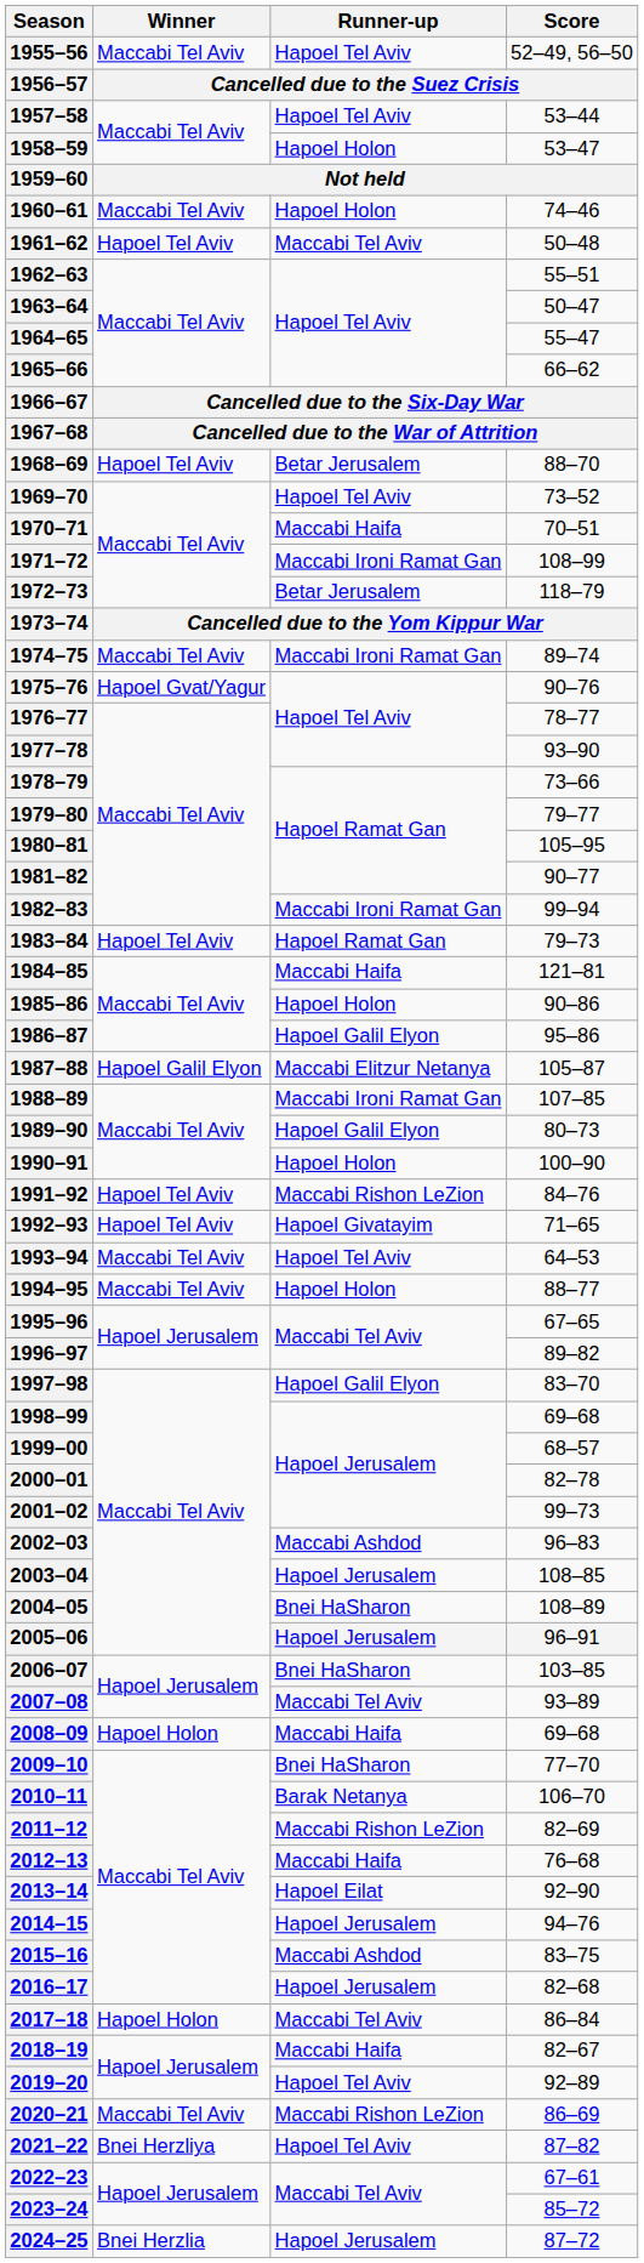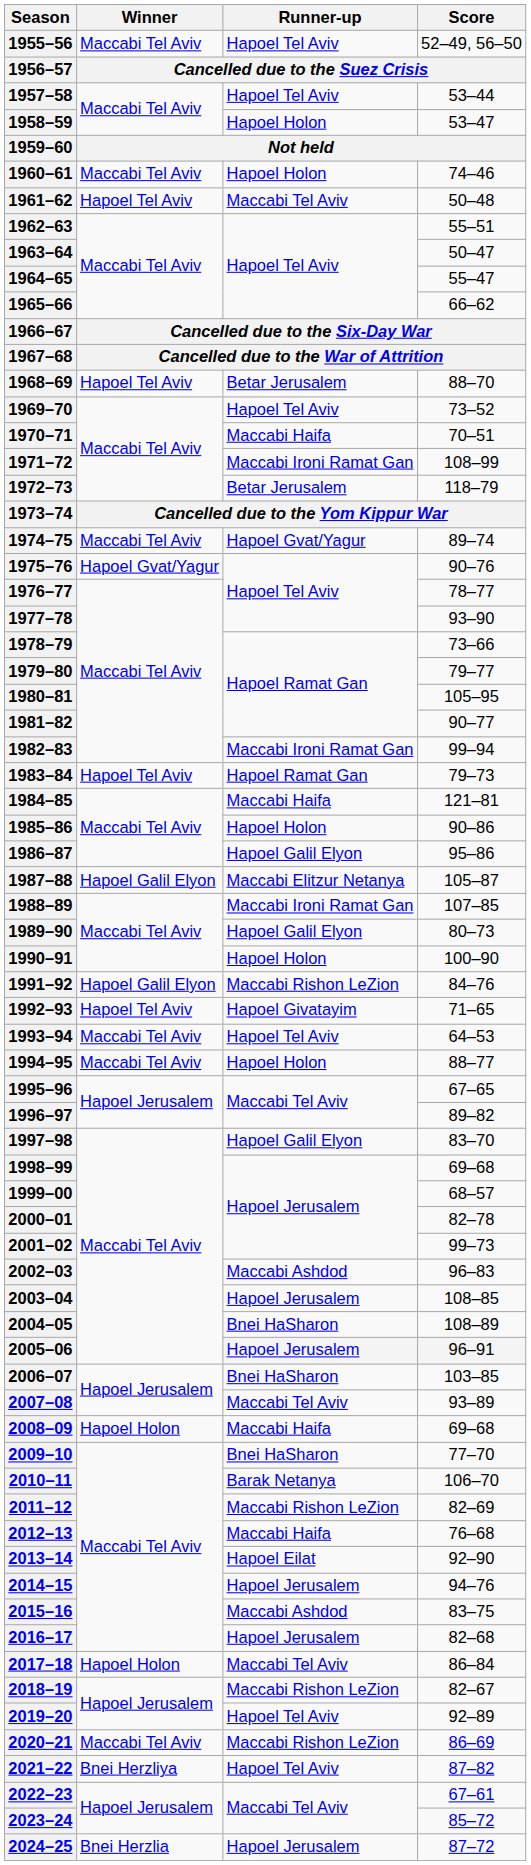 <table class="wikitable sortable">
 <tr style="background:#cccccc;">
 <th align="left">Season</th>
 <th align="left">Winner</th>
 <th align="left">Runner-up</th>
 <th align="center">Score</th>
 </tr>
 <tr>
 <th>1955–56</th>
 <td><a href='#'>Maccabi Tel Aviv</a></td>
 <td><a href='#'>Hapoel Tel Aviv</a></td>
 <td align=center>52–49, 56–50</td>
 </tr>
 <tr>
 <th>1956–57</th>
 <th colspan=3><em>Cancelled due to the <a href='#'>Suez Crisis</a></em></th>
 </tr>
 <tr>
 <th>1957–58</th>
 <td rowspan=2><a href='#'>Maccabi Tel Aviv</a></td>
 <td><a href='#'>Hapoel Tel Aviv</a></td>
 <td align=center>53–44</td>
 </tr>
 <tr>
 <th>1958–59</th>
 <td><a href='#'>Hapoel Holon</a></td>
 <td align=center>53–47</td>
 </tr>
 <tr>
 <th>1959–60</th>
 <th colspan=3><em>Not held</em></th>
 </tr>
 <tr>
 <th>1960–61</th>
 <td><a href='#'>Maccabi Tel Aviv</a></td>
 <td><a href='#'>Hapoel Holon</a></td>
 <td align=center>74–46</td>
 </tr>
 <tr>
 <th>1961–62</th>
 <td><a href='#'>Hapoel Tel Aviv</a></td>
 <td><a href='#'>Maccabi Tel Aviv</a></td>
 <td align=center>50–48</td>
 </tr>
 <tr>
 <th>1962–63</th>
 <td rowspan=4><a href='#'>Maccabi Tel Aviv</a></td>
 <td rowspan=4><a href='#'>Hapoel Tel Aviv</a></td>
 <td align=center>55–51</td>
 </tr>
 <tr>
 <th>1963–64</th>
 <td align=center>50–47</td>
 </tr>
 <tr>
 <th>1964–65</th>
 <td align=center>55–47</td>
 </tr>
 <tr>
 <th>1965–66</th>
 <td align=center>66–62</td>
 </tr>
 <tr>
 <th>1966–67</th>
 <th colspan=3><em>Cancelled due to the <a href='#'>Six-Day War</a></em></th>
 </tr>
 <tr>
 <th>1967–68</th>
 <th colspan=3><em>Cancelled due to the <a href='#'>War of Attrition</a></em></th>
 </tr>
 <tr>
 <th>1968–69</th>
 <td><a href='#'>Hapoel Tel Aviv</a></td>
 <td><a href='#'>Betar Jerusalem</a></td>
 <td align=center>88–70</td>
 </tr>
 <tr>
 <th>1969–70</th>
 <td rowspan=4><a href='#'>Maccabi Tel Aviv</a></td>
 <td><a href='#'>Hapoel Tel Aviv</a></td>
 <td align=center>73–52</td>
 </tr>
 <tr>
 <th>1970–71</th>
 <td><a href='#'>Maccabi Haifa</a></td>
 <td align=center>70–51</td>
 </tr>
 <tr>
 <th>1971–72</th>
 <td><a href='#'>Maccabi Ironi Ramat Gan</a></td>
 <td align=center>108–99</td>
 </tr>
 <tr>
 <th>1972–73</th>
 <td><a href='#'>Betar Jerusalem</a></td>
 <td align=center>118–79</td>
 </tr>
 <tr>
 <th>1973–74</th>
 <th colspan=3><em>Cancelled due to the <a href='#'>Yom Kippur War</a></em></th>
 </tr>
 <tr>
 <th>1974–75</th>
 <td><a href='#'>Maccabi Tel Aviv</a></td>
-<td><a href='#'>Maccabi Ironi Ramat Gan</a></td>
+<td><a href='#'>Hapoel Gvat/Yagur</a></td>
 <td align=center>89–74</td>
 </tr>
 <tr>
 <th>1975–76</th>
 <td><a href='#'>Hapoel Gvat/Yagur</a></td>
 <td rowspan=3><a href='#'>Hapoel Tel Aviv</a></td>
 <td align=center>90–76</td>
 </tr>
 <tr>
 <th>1976–77</th>
 <td rowspan=7><a href='#'>Maccabi Tel Aviv</a></td>
 <td align=center>78–77</td>
 </tr>
 <tr>
 <th>1977–78</th>
 <td align=center>93–90</td>
 </tr>
 <tr>
 <th>1978–79</th>
 <td rowspan=4><a href='#'>Hapoel Ramat Gan</a></td>
 <td align=center>73–66</td>
 </tr>
 <tr>
 <th>1979–80</th>
 <td align=center>79–77</td>
 </tr>
 <tr>
 <th>1980–81</th>
 <td align=center>105–95</td>
 </tr>
 <tr>
 <th>1981–82</th>
 <td align=center>90–77</td>
 </tr>
 <tr>
 <th>1982–83</th>
 <td><a href='#'>Maccabi Ironi Ramat Gan</a></td>
 <td align=center>99–94</td>
 </tr>
 <tr>
 <th>1983–84</th>
 <td><a href='#'>Hapoel Tel Aviv</a></td>
 <td><a href='#'>Hapoel Ramat Gan</a></td>
 <td align=center>79–73</td>
 </tr>
 <tr>
 <th>1984–85</th>
 <td rowspan=3><a href='#'>Maccabi Tel Aviv</a></td>
 <td><a href='#'>Maccabi Haifa</a></td>
 <td align=center>121–81</td>
 </tr>
 <tr>
 <th>1985–86</th>
 <td><a href='#'>Hapoel Holon</a></td>
 <td align=center>90–86</td>
 </tr>
 <tr>
 <th>1986–87</th>
 <td><a href='#'>Hapoel Galil Elyon</a></td>
 <td align=center>95–86</td>
 </tr>
 <tr>
 <th>1987–88</th>
 <td><a href='#'>Hapoel Galil Elyon</a></td>
 <td><a href='#'>Maccabi Elitzur Netanya</a></td>
 <td align=center>105–87</td>
 </tr>
 <tr>
 <th>1988–89</th>
 <td rowspan=3><a href='#'>Maccabi Tel Aviv</a></td>
 <td><a href='#'>Maccabi Ironi Ramat Gan</a></td>
 <td align=center>107–85</td>
 </tr>
 <tr>
 <th>1989–90</th>
 <td><a href='#'>Hapoel Galil Elyon</a></td>
 <td align=center>80–73</td>
 </tr>
 <tr>
 <th>1990–91</th>
 <td><a href='#'>Hapoel Holon</a></td>
 <td align=center>100–90</td>
 </tr>
 <tr>
 <th>1991–92</th>
-<td><a href='#'>Hapoel Tel Aviv</a></td>
+<td><a href='#'>Hapoel Galil Elyon</a></td>
 <td><a href='#'>Maccabi Rishon LeZion</a></td>
 <td align=center>84–76</td>
 </tr>
 <tr>
 <th>1992–93</th>
 <td><a href='#'>Hapoel Tel Aviv</a></td>
 <td><a href='#'>Hapoel Givatayim</a></td>
 <td align=center>71–65</td>
 </tr>
 <tr>
 <th>1993–94</th>
 <td><a href='#'>Maccabi Tel Aviv</a></td>
 <td><a href='#'>Hapoel Tel Aviv</a></td>
 <td align=center>64–53</td>
 </tr>
 <tr>
 <th>1994–95</th>
 <td><a href='#'>Maccabi Tel Aviv</a></td>
 <td><a href='#'>Hapoel Holon</a></td>
 <td align=center>88–77</td>
 </tr>
 <tr>
 <th>1995–96</th>
 <td rowspan=2><a href='#'>Hapoel Jerusalem</a></td>
 <td rowspan=2><a href='#'>Maccabi Tel Aviv</a></td>
 <td align=center>67–65</td>
 </tr>
 <tr>
 <th>1996–97</th>
 <td align=center>89–82</td>
 </tr>
 <tr>
 <th>1997–98</th>
 <td rowspan=9><a href='#'>Maccabi Tel Aviv</a></td>
 <td><a href='#'>Hapoel Galil Elyon</a></td>
 <td align=center>83–70</td>
 </tr>
 <tr>
 <th>1998–99</th>
 <td rowspan=4><a href='#'>Hapoel Jerusalem</a></td>
 <td align=center>69–68</td>
 </tr>
 <tr>
 <th>1999–00</th>
 <td align=center>68–57</td>
 </tr>
 <tr>
 <th>2000–01</th>
 <td align=center>82–78</td>
 </tr>
 <tr>
 <th>2001–02</th>
 <td align=center>99–73</td>
 </tr>
 <tr>
 <th>2002–03</th>
 <td><a href='#'>Maccabi Ashdod</a></td>
 <td align=center>96–83</td>
 </tr>
 <tr>
 <th>2003–04</th>
 <td><a href='#'>Hapoel Jerusalem</a></td>
 <td align=center>108–85</td>
 </tr>
 <tr>
 <th>2004–05</th>
 <td><a href='#'>Bnei HaSharon</a></td>
 <td align=center>108–89</td>
 </tr>
 <tr style="background:#f4f4f4;">
 <th>2005–06</th>
 <td><a href='#'>Hapoel Jerusalem</a></td>
 <td align=center>96–91</td>
 </tr>
 <tr>
 <th>2006–07</th>
 <td rowspan=2><a href='#'>Hapoel Jerusalem</a></td>
 <td><a href='#'>Bnei HaSharon</a></td>
 <td align=center>103–85</td>
 </tr>
 <tr>
 <th><a href='#'>2007–08</a></th>
 <td><a href='#'>Maccabi Tel Aviv</a></td>
 <td align=center>93–89</td>
 </tr>
 <tr>
 <th><a href='#'>2008–09</a></th>
 <td><a href='#'>Hapoel Holon</a></td>
 <td><a href='#'>Maccabi Haifa</a></td>
 <td align=center>69–68</td>
 </tr>
 <tr>
 <th><a href='#'>2009–10</a></th>
 <td rowspan=8><a href='#'>Maccabi Tel Aviv</a></td>
 <td><a href='#'>Bnei HaSharon</a></td>
 <td align=center>77–70</td>
 </tr>
 <tr>
 <th><a href='#'>2010–11</a></th>
 <td><a href='#'>Barak Netanya</a></td>
 <td align=center>106–70</td>
 </tr>
 <tr>
 <th><a href='#'>2011–12</a></th>
 <td><a href='#'>Maccabi Rishon LeZion</a></td>
 <td align=center>82–69</td>
 </tr>
 <tr>
 <th><a href='#'>2012–13</a></th>
 <td><a href='#'>Maccabi Haifa</a></td>
 <td align=center>76–68</td>
 </tr>
 <tr>
 <th><a href='#'>2013–14</a></th>
 <td><a href='#'>Hapoel Eilat</a></td>
 <td align=center>92–90</td>
 </tr>
 <tr>
 <th><a href='#'>2014–15</a></th>
 <td><a href='#'>Hapoel Jerusalem</a></td>
 <td align=center>94–76</td>
 </tr>
 <tr>
 <th><a href='#'>2015–16</a></th>
 <td><a href='#'>Maccabi Ashdod</a></td>
 <td align=center>83–75</td>
 </tr>
 <tr>
 <th><a href='#'>2016–17</a></th>
 <td><a href='#'>Hapoel Jerusalem</a></td>
 <td align=center>82–68</td>
 </tr>
 <tr>
 <th><a href='#'>2017–18</a></th>
 <td><a href='#'>Hapoel Holon</a></td>
 <td><a href='#'>Maccabi Tel Aviv</a></td>
 <td align=center>86–84</td>
 </tr>
 <tr>
 <th><a href='#'>2018–19</a></th>
 <td rowspan=2><a href='#'>Hapoel Jerusalem</a></td>
-<td><a href='#'>Maccabi Haifa</a></td>
+<td><a href='#'>Maccabi Rishon LeZion</a></td>
 <td align=center>82–67</td>
 </tr>
 <tr>
 <th><a href='#'>2019–20</a></th>
 <td><a href='#'>Hapoel Tel Aviv</a></td>
 <td align=center>92–89</td>
 </tr>
 <tr>
 <th><a href='#'>2020–21</a></th>
 <td><a href='#'>Maccabi Tel Aviv</a></td>
 <td><a href='#'>Maccabi Rishon LeZion</a></td>
 <td align=center><a href='#'>86–69</a></td>
 </tr>
 <tr>
 <th><a href='#'>2021–22</a></th>
 <td><a href='#'>Bnei Herzliya</a></td>
 <td><a href='#'>Hapoel Tel Aviv</a></td>
 <td align=center><a href='#'>87–82</a></td>
 </tr>
 <tr>
 <th><a href='#'>2022–23</a></th>
 <td rowspan=2><a href='#'>Hapoel Jerusalem</a></td>
 <td rowspan=2><a href='#'>Maccabi Tel Aviv</a></td>
 <td align=center><a href='#'>67–61</a></td>
 </tr>
 <tr>
 <th><a href='#'>2023–24</a></th>
 <td align=center><a href='#'>85–72</a></td>
 </tr>
 <tr>
 <th><a href='#'>2024–25</a></th>
 <td><a href='#'>Bnei Herzlia</a></td>
 <td><a href='#'>Hapoel Jerusalem</a></td>
 <td align=center><a href='#'>87–72</a></td>
 </tr>
 </table>
